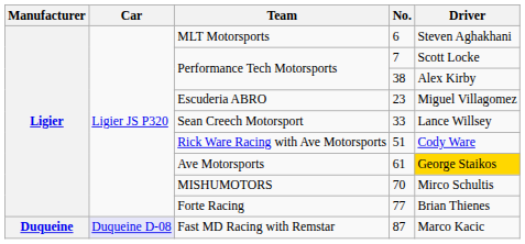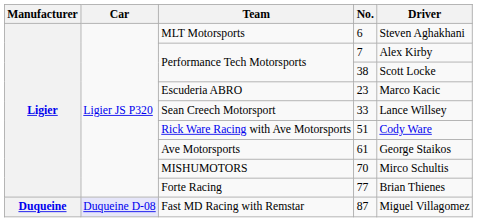 <table class="wikitable" style="font-size:85%;">
 <tr>
 <th>Manufacturer</th>
 <th>Car</th>
 <th>Team</th>
 <th>No.</th>
 <th>Driver</th>
 </tr>
 <tr>
 <th rowspan="9"><a href='#'>Ligier</a></th>
 <td rowspan="9"><a href='#'>Ligier JS P320</a></td>
 <td>MLT Motorsports</td>
 <td>6</td>
 <td> Steven Aghakhani</td>
 </tr>
 <tr>
 <td rowspan="2">Performance Tech Motorsports</td>
 <td>7</td>
-<td> Scott Locke</td>
+<td> Alex Kirby</td>
 </tr>
 <tr>
 <td>38</td>
-<td> Alex Kirby</td>
+<td> Scott Locke</td>
 </tr>
 <tr>
 <td>Escuderia ABRO</td>
 <td>23</td>
-<td> Miguel Villagomez</td>
+<td> Marco Kacic</td>
 </tr>
 <tr>
 <td>Sean Creech Motorsport</td>
 <td>33</td>
 <td> Lance Willsey</td>
 </tr>
 <tr>
 <td><a href='#'>Rick Ware Racing</a> with Ave Motorsports</td>
 <td>51</td>
 <td> <a href='#'>Cody Ware</a></td>
 </tr>
 <tr>
 <td>Ave Motorsports</td>
 <td>61</td>
-<td style="background: gold;"> George Staikos</td>
+<td> George Staikos</td>
 </tr>
 <tr>
 <td>MISHUMOTORS</td>
 <td>70</td>
 <td> Mirco Schultis</td>
 </tr>
 <tr>
 <td>Forte Racing</td>
 <td>77</td>
 <td> Brian Thienes</td>
 </tr>
 <tr>
 <th><a href='#'>Duqueine</a></th>
 <td style="background: lavender;"><a href='#'>Duqueine D-08</a></td>
 <td>Fast MD Racing with Remstar</td>
 <td>87</td>
-<td> Marco Kacic</td>
+<td> Miguel Villagomez</td>
 </tr>
 </table>
